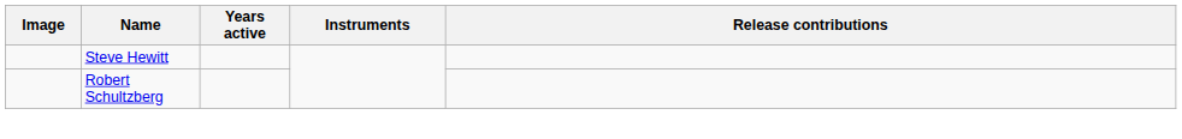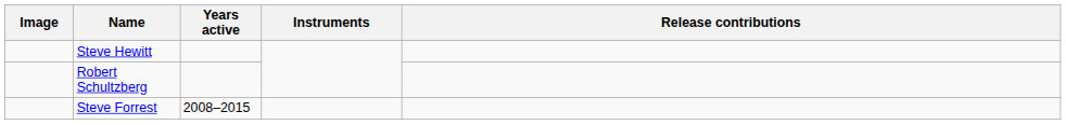 <table class="wikitable" width="100%" border="1">
 <tr>
 <th width="75">Image</th>
 <th width="120">Name</th>
 <th width="90">Years active</th>
 <th width="160">Instruments</th>
 <th>Release contributions</th>
 </tr>
 <tr>
 <td></td>
 <td><a href='#'>Steve Hewitt</a></td>
 <td></td>
 <td rowspan="2"></td>
 <td></td>
 </tr>
 <tr>
 <td></td>
 <td><a href='#'>Robert Schultzberg</a></td>
 <td></td>
 <td></td>
 </tr>
+<tr>
+<td></td>
+<td><a href='#'>Steve Forrest</a></td>
+<td>2008–2015</td>
+<td></td>
+<td></td>
+</tr>
 </table>
